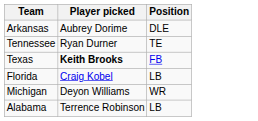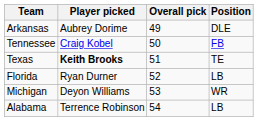 <table class="wikitable">
 <tr>
 <th>Team</th>
 <th>Player picked</th>
+<th>Overall pick</th>
 <th>Position</th>
 </tr>
 <tr>
 <td>Arkansas</td>
 <td>Aubrey Dorime</td>
+<td>49</td>
 <td>DLE</td>
 </tr>
 <tr>
 <td>Tennessee</td>
-<td>Ryan Durner</td>
-<td>TE</td>
+<td><a href='#'>Craig Kobel</a></td>
+<td>50</td>
+<td><a href='#'>FB</a></td>
 </tr>
 <tr>
 <td>Texas</td>
 <td><strong>Keith Brooks</strong></td>
-<td><a href='#'>FB</a></td>
+<td>51</td>
+<td>TE</td>
 </tr>
 <tr>
 <td>Florida</td>
-<td><a href='#'>Craig Kobel</a></td>
+<td>Ryan Durner</td>
+<td>52</td>
 <td>LB</td>
 </tr>
 <tr>
 <td>Michigan</td>
 <td>Deyon Williams</td>
+<td>53</td>
 <td>WR</td>
 </tr>
 <tr>
 <td>Alabama</td>
 <td>Terrence Robinson</td>
+<td>54</td>
 <td>LB</td>
 </tr>
 </table>
